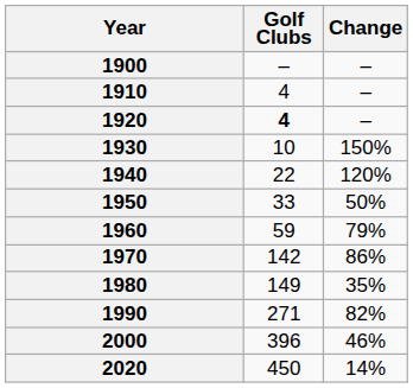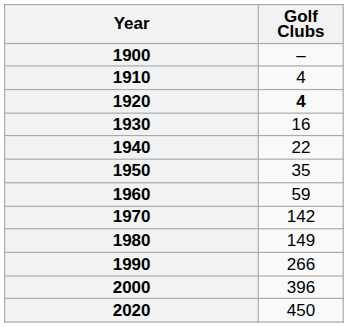 <table class="wikitable sortable mw-collapsible floatright" style="border: 0.5em; font-size: 90%; line-height: 0.9em; max-width: 20em;">
 <tr>
 <th scope="col" style="width: 60%;">Year</th>
 <th scope="col" style="width: 20%;">Golf Clubs</th>
-<th scope="col" style="width: 20%;">Change</th>
 </tr>
 <tr>
 <th scope="row">1900</th>
-<td align=center>–</td>
 <td align=center>–</td>
 </tr>
 <tr>
 <th scope="row">1910</th>
 <td align=center>4</td>
-<td align=center>–</td>
 </tr>
 <tr>
 <th scope="row">1920</th>
 <td align=center><strong>4</strong></td>
-<td align=center>–</td>
 </tr>
 <tr>
 <th scope="row">1930</th>
-<td align=center>10</td>
-<td align=center>150%</td>
+<td align=center>16</td>
 </tr>
 <tr>
 <th scope="row">1940</th>
 <td align=center>22</td>
-<td align=center>120%</td>
 </tr>
 <tr>
 <th scope="row">1950</th>
-<td align=center>33</td>
-<td align=center>50%</td>
+<td align=center>35</td>
 </tr>
 <tr>
 <th scope="row">1960</th>
 <td align=center>59</td>
-<td align=center>79%</td>
 </tr>
 <tr>
 <th scope="row">1970</th>
 <td align=center>142</td>
-<td align=center>86%</td>
 </tr>
 <tr>
 <th scope="row">1980</th>
 <td align=center>149</td>
-<td align=center>35%</td>
 </tr>
 <tr>
 <th scope="row">1990</th>
-<td align=center>271</td>
-<td align=center>82%</td>
+<td align=center>266</td>
 </tr>
 <tr>
 <th scope="row">2000</th>
 <td align=center>396</td>
-<td align=center>46%</td>
 </tr>
 <tr>
 <th scope="row">2020</th>
 <td align=center>450</td>
-<td align=center>14%</td>
 </tr>
 </table>
